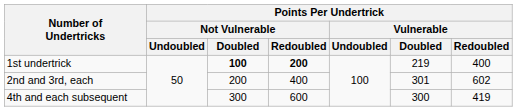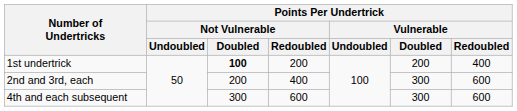 <table class="wikitable">
 <tr>
 <th rowspan="3" width=28%>Number of<br>Undertricks</th>
 <th colspan="6">Points Per Undertrick</th>
 </tr>
 <tr>
 <th colspan="3">Not Vulnerable</th>
 <th colspan="3">Vulnerable</th>
 </tr>
 <tr>
 <th width=12%>Undoubled</th>
 <th width=12%>Doubled</th>
 <th width=12%>Redoubled</th>
 <th width=12%>Undoubled</th>
 <th width=12%>Doubled</th>
 <th width=12%>Redoubled</th>
 </tr>
 <tr>
 <td>1st undertrick</td>
 <td rowspan="3" align=center>50</td>
 <td align=center><strong>100</strong></td>
-<td align=center><strong>200</strong></td>
+<td align=center>200</td>
 <td rowspan="3" align=center>100</td>
-<td align=center>219</td>
+<td align=center>200</td>
 <td align=center>400</td>
 </tr>
 <tr>
 <td>2nd and 3rd, each</td>
 <td align=center>200</td>
 <td align=center>400</td>
-<td align=center>301</td>
-<td align=center>602</td>
+<td align=center>300</td>
+<td align=center>600</td>
 </tr>
 <tr>
 <td>4th and each subsequent</td>
 <td align=center>300</td>
 <td align=center>600</td>
 <td align=center>300</td>
-<td align=center>419</td>
+<td align=center>600</td>
 </tr>
 </table>
